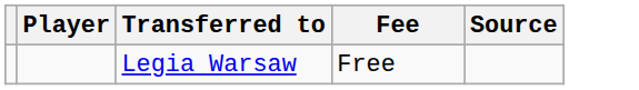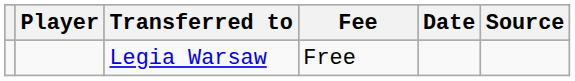 <table class="wikitable plainrowheaders sortable">
 <tr>
 <th></th>
 <th scope="col">Player</th>
 <th>Transferred to</th>
 <th style="width: 65px;">Fee</th>
+<th scope="col">Date</th>
 <th scope="col">Source</th>
 </tr>
 <tr>
 <td align="center"></td>
 <td></td>
 <td> <a href='#'>Legia Warsaw</a></td>
 <td>Free</td>
 <td></td>
+<td></td>
 </tr>
 </table>
